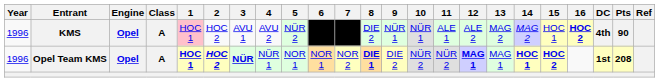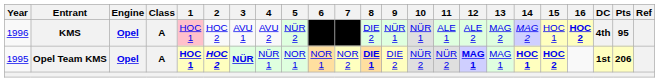 <table class="wikitable" style="text-align:center; font-size:85%">
 <tr>
 <th>Year</th>
 <th>Entrant</th>
 <th>Engine</th>
 <th>Class</th>
 <th>1</th>
 <th>2</th>
 <th>3</th>
 <th>4</th>
 <th>5</th>
 <th>6</th>
 <th>7</th>
 <th>8</th>
 <th>9</th>
 <th>10</th>
 <th>11</th>
 <th>12</th>
 <th>13</th>
 <th>14</th>
 <th>15</th>
 <th>16</th>
 <th>DC</th>
 <th>Pts</th>
 <th>Ref</th>
 </tr>
 <tr>
 <td><a href='#'>1996</a></td>
 <th>KMS</th>
 <th><a href='#'>Opel</a></th>
 <th>A</th>
 <td style="background: pink;"><a href='#'>HOC<br>1</a></td>
 <td><a href='#'>HOC<br>2</a></td>
 <td><a href='#'>AVU<br>1</a></td>
 <td><a href='#'>AVU<br>2</a></td>
 <td style="background:#dfffdf;"><a href='#'>NÜR<br>2</a><br></td>
 <td style="background:#000000; color:#ffffff"><a href='#'></a><br></td>
 <td style="background:#000000; color:#ffffff"><a href='#'></a><br></td>
 <td style="background:#dfffdf;"><a href='#'>DIE<br>2</a><br></td>
 <td style="background:#dfffdf;"><a href='#'>NÜR<br>1</a><br></td>
 <td style="background:#dfdfdf;"><a href='#'>NÜR<br>1</a><br></td>
 <td style="background:#dfffdf;"><a href='#'>ALE<br>1</a><br></td>
 <td style="background:#dfffdf;"><a href='#'>ALE<br>2</a><br></td>
 <td style="background:#dfffdf;"><a href='#'>MAG<br>2</a><br></td>
 <td style="background:#cfcfff;"><em><a href='#'>MAG<br>2</a></em><br></td>
 <td style="background:#ffffbf;"><a href='#'>HOC<br>1</a><br></td>
 <td style="background:#ffffbf;"><strong><a href='#'>HOC<br>2</a></strong><br></td>
 <th>4th</th>
-<th>90</th>
+<th>95</th>
 <th></th>
 </tr>
 <tr>
-<td><a href='#'>1996</a></td>
+<td><a href='#'>1995</a></td>
 <th nowrap>Opel Team KMS</th>
 <th><a href='#'>Opel</a></th>
 <th>A</th>
 <td style="background:#ffffbf;"><strong><a href='#'>HOC<br>1</a></strong><br></td>
 <td style="background:#ffffbf;"><strong><em><a href='#'>HOC<br>2</a></em></strong><br></td>
 <td style="background:#dfffdf;"><strong><a href='#'>NÜR</a></strong><br></td>
 <td style="background:#dfffdf;"><a href='#'>NÜR<br>1</a><br></td>
 <td style="background:#dfffdf;"><a href='#'>NOR<br>1</a><br></td>
 <td style="background:#ffdf9f;"><a href='#'>NOR<br>1</a><br></td>
 <td style="background:#ffffbf;"><a href='#'>NOR<br>2</a><br></td>
 <td style="background:#ffdf9f;"><strong><a href='#'>DIE<br>1</a></strong><br></td>
 <td style="background:#ffffbf;"><a href='#'>DIE<br>2</a><br></td>
 <td style="background:#dfdfdf;"><a href='#'>NÜR<br>2</a><br></td>
 <td style="background:#dfdfdf;"><a href='#'>NÜR<br>2</a><br></td>
 <td style="background:#cfcfff;"><strong><a href='#'>MAG<br>1</a></strong><br></td>
 <td style="background:#dfffdf;"><a href='#'>MAG<br>1</a><br></td>
 <td style="background:#ffffbf;"><strong><a href='#'>HOC<br>1</a></strong><br></td>
 <td style="background:#ffffbf;"><strong><a href='#'>HOC<br>2</a></strong><br></td>
 <td></td>
 <th style="background:#ffffbf;">1st</th>
-<th style="background:#ffffbf;">208</th>
+<th style="background:#ffffbf;">206</th>
 <th></th>
 </tr>
 <tr>
 <th colspan="23"></th>
 </tr>
 </table>
